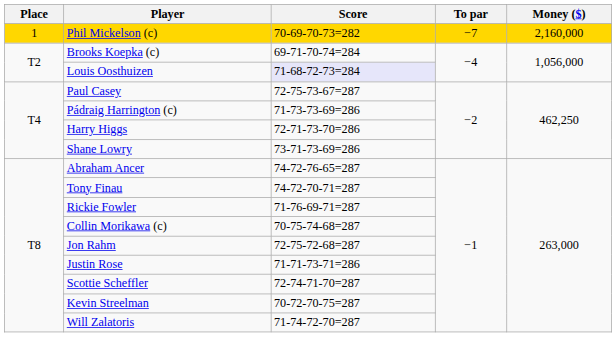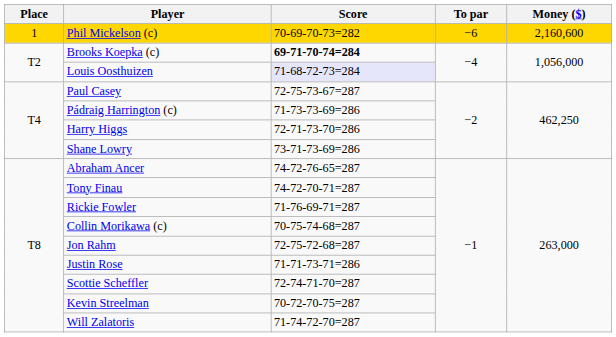 <table class="wikitable" style="width:50em; margin-bottom:0">
 <tr>
 <th>Place</th>
 <th>Player</th>
 <th>Score</th>
 <th>To par</th>
 <th>Money (<a href='#'>$</a>)</th>
 </tr>
 <tr style="background:gold">
 <td align=center>1</td>
 <td> <a href='#'>Phil Mickelson</a> (c)</td>
 <td>70-69-70-73=282</td>
-<td align=center>−7</td>
-<td align=center>2,160,000</td>
+<td align=center>−6</td>
+<td align=center>2,160,600</td>
 </tr>
 <tr>
 <td rowspan=2 align=center>T2</td>
 <td> <a href='#'>Brooks Koepka</a> (c)</td>
-<td>69-71-70-74=284</td>
+<td><strong>69-71-70-74=284</strong></td>
 <td rowspan=2 align=center>−4</td>
 <td rowspan=2 align=center>1,056,000</td>
 </tr>
 <tr>
 <td> <a href='#'>Louis Oosthuizen</a></td>
 <td style="background: lavender;">71-68-72-73=284</td>
 </tr>
 <tr>
 <td rowspan=4 align=center>T4</td>
 <td> <a href='#'>Paul Casey</a></td>
 <td>72-75-73-67=287</td>
 <td rowspan=4 align=center>−2</td>
 <td rowspan=4 align=center>462,250</td>
 </tr>
 <tr>
 <td> <a href='#'>Pádraig Harrington</a> (c)</td>
 <td>71-73-73-69=286</td>
 </tr>
 <tr>
 <td> <a href='#'>Harry Higgs</a></td>
 <td>72-71-73-70=286</td>
 </tr>
 <tr>
 <td> <a href='#'>Shane Lowry</a></td>
 <td>73-71-73-69=286</td>
 </tr>
 <tr>
 <td rowspan=9 align=center>T8</td>
 <td> <a href='#'>Abraham Ancer</a></td>
 <td>74-72-76-65=287</td>
 <td rowspan=9 align=center>−1</td>
 <td rowspan=9 align=center>263,000</td>
 </tr>
 <tr>
 <td> <a href='#'>Tony Finau</a></td>
 <td>74-72-70-71=287</td>
 </tr>
 <tr>
 <td> <a href='#'>Rickie Fowler</a></td>
 <td>71-76-69-71=287</td>
 </tr>
 <tr>
 <td> <a href='#'>Collin Morikawa</a> (c)</td>
 <td>70-75-74-68=287</td>
 </tr>
 <tr>
 <td> <a href='#'>Jon Rahm</a></td>
 <td>72-75-72-68=287</td>
 </tr>
 <tr>
 <td> <a href='#'>Justin Rose</a></td>
 <td>71-71-73-71=286</td>
 </tr>
 <tr>
 <td> <a href='#'>Scottie Scheffler</a></td>
 <td>72-74-71-70=287</td>
 </tr>
 <tr>
 <td> <a href='#'>Kevin Streelman</a></td>
 <td>70-72-70-75=287</td>
 </tr>
 <tr>
 <td> <a href='#'>Will Zalatoris</a></td>
 <td>71-74-72-70=287</td>
 </tr>
 </table>
